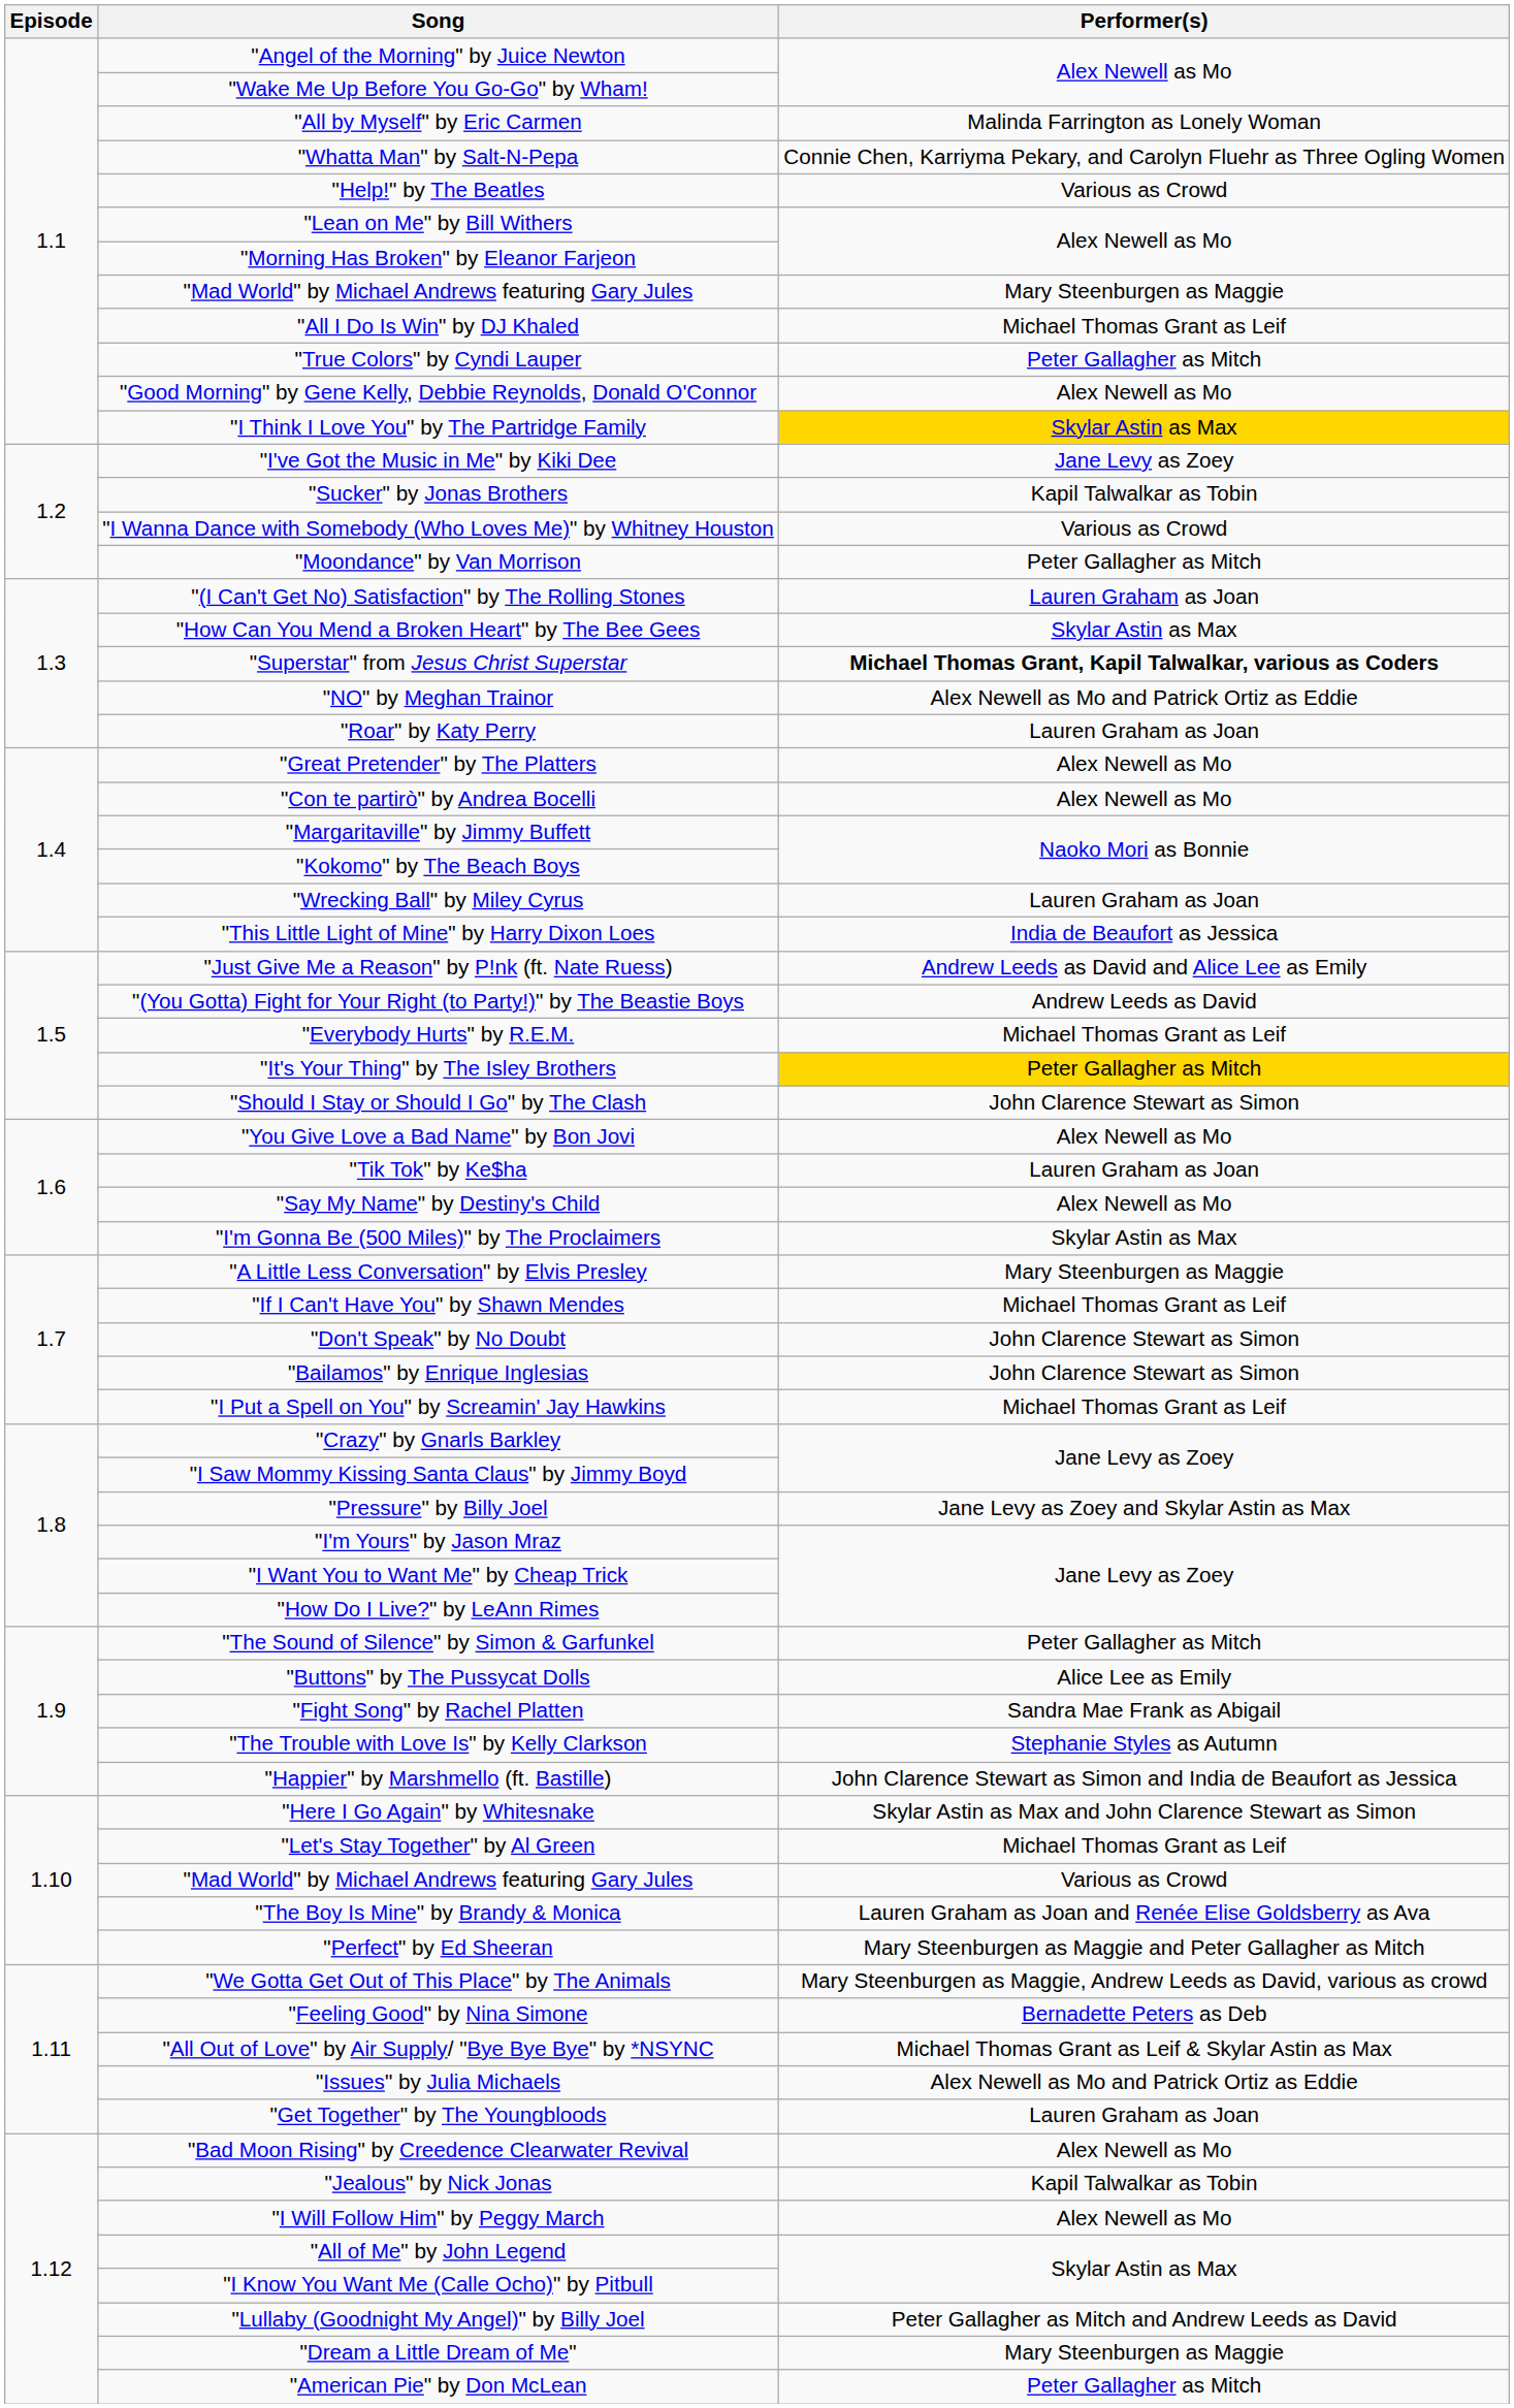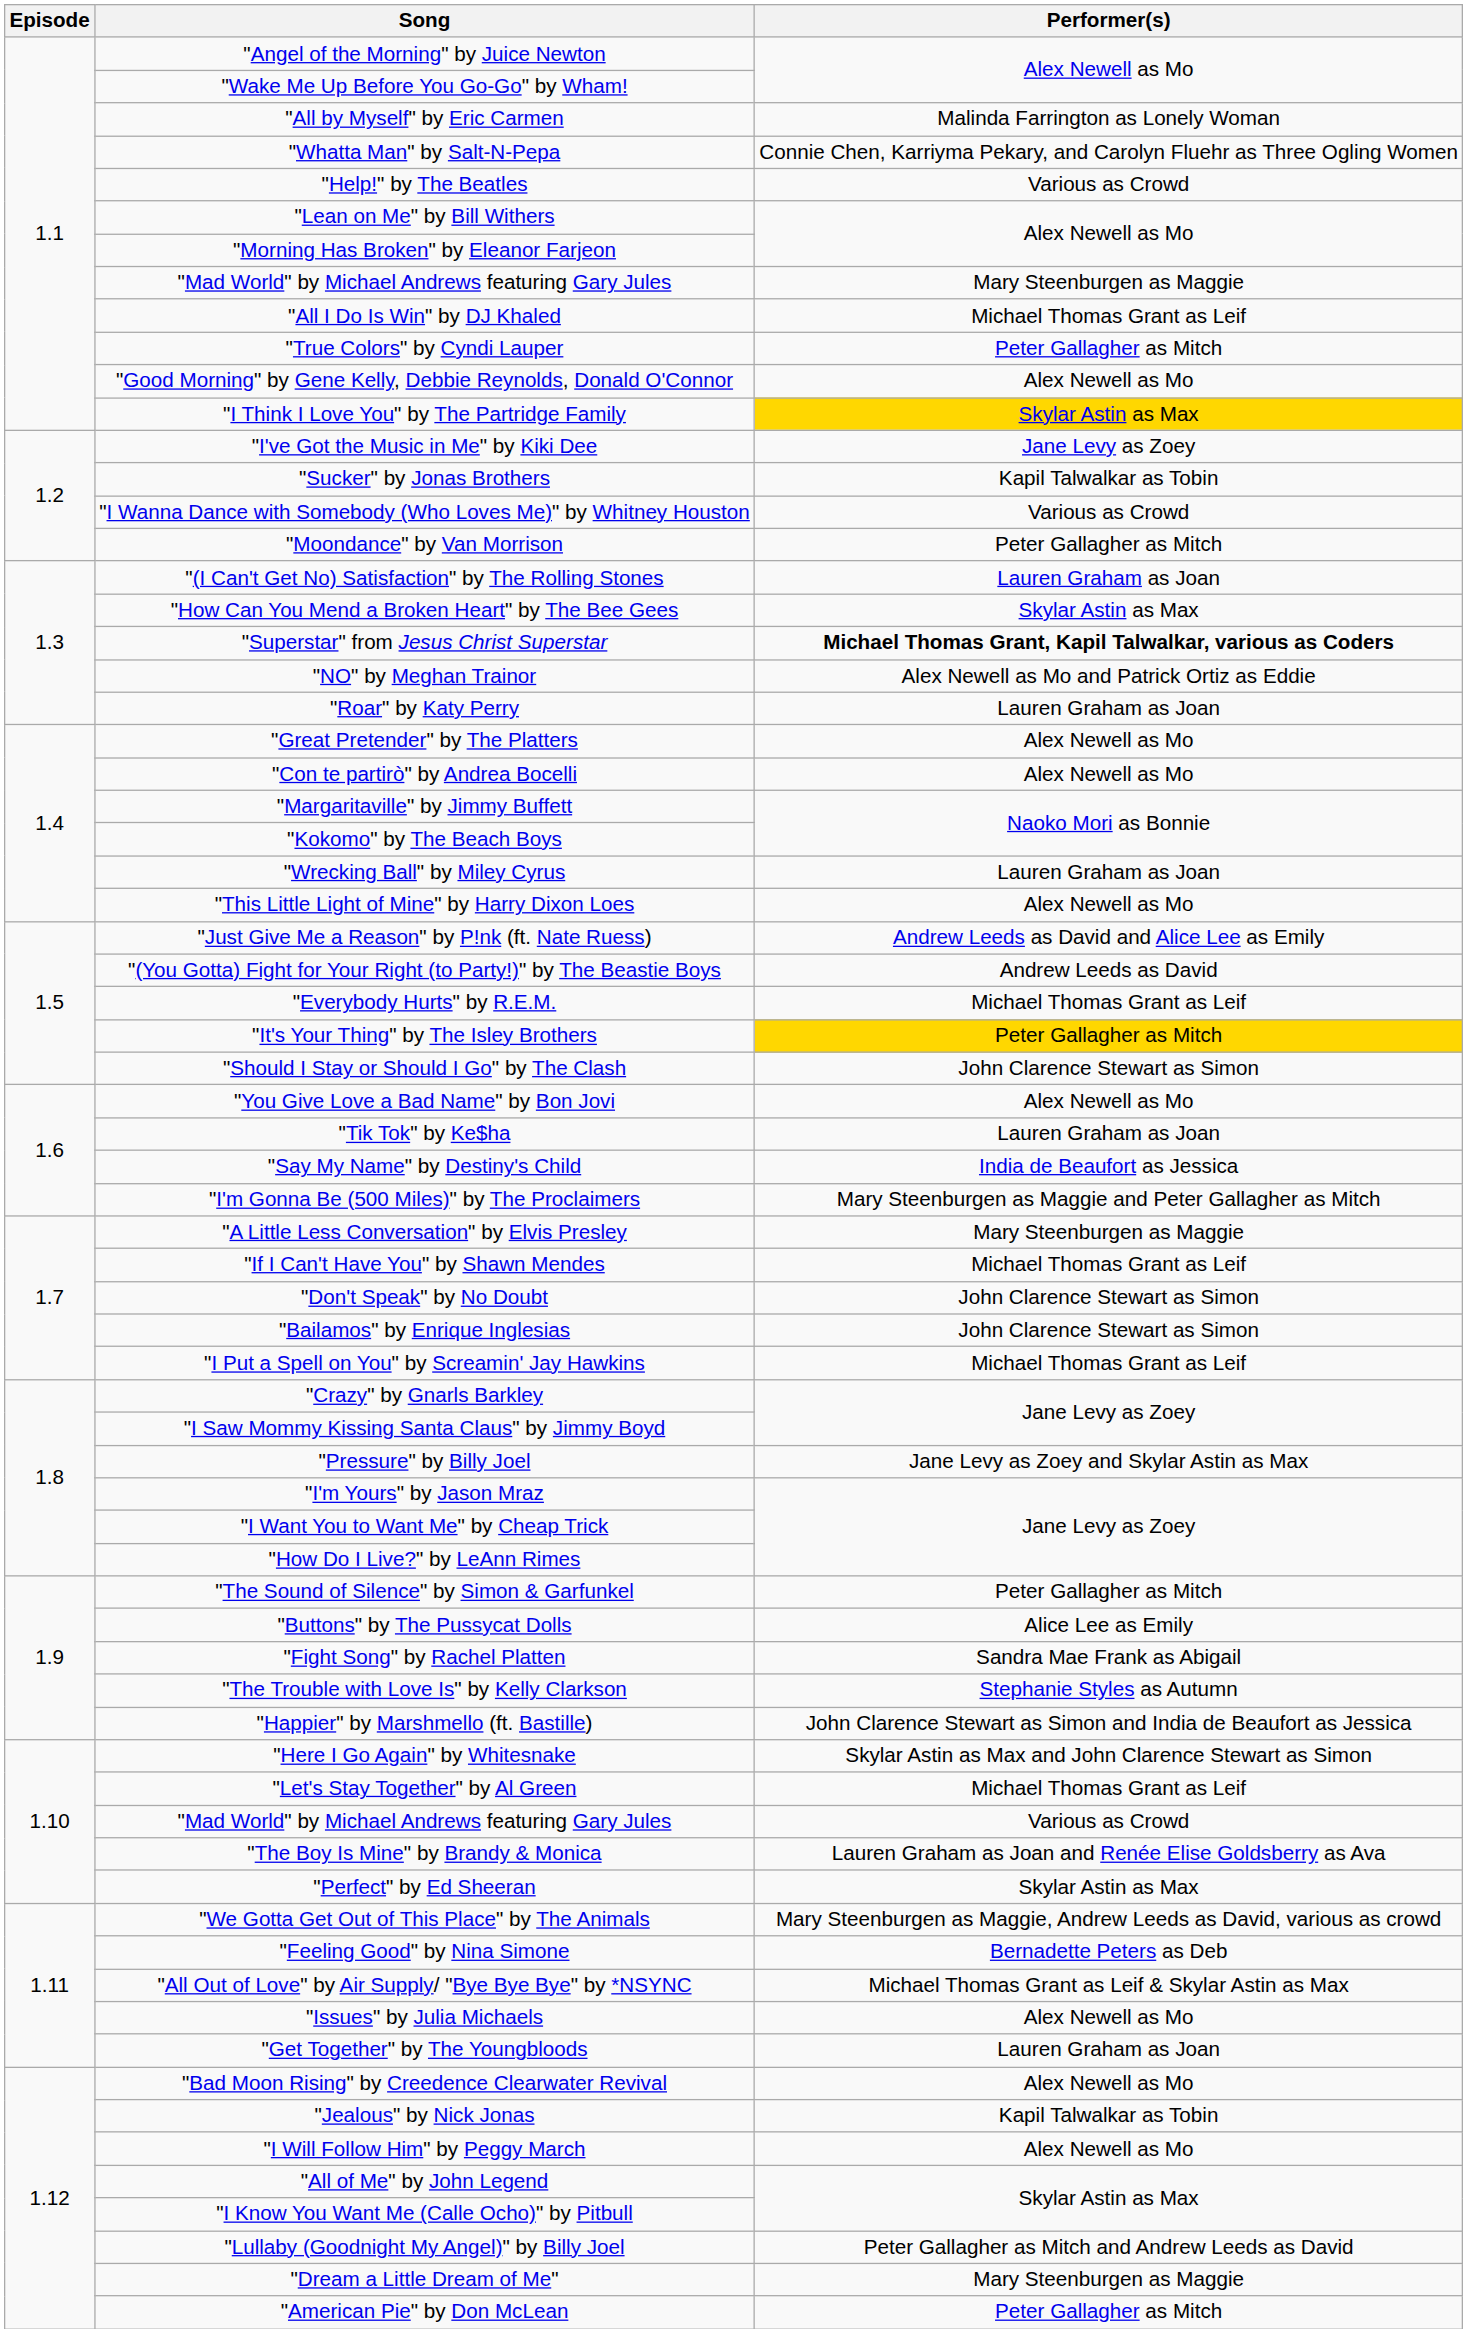 <table class="wikitable plainrowheaders" style="text-align:center;">
 <tr>
 <th style="row">Episode</th>
 <th style="row">Song</th>
 <th style="row">Performer(s)</th>
 </tr>
 <tr>
 <td rowspan="12">1.1</td>
 <td>"<a href='#'>Angel of the Morning</a>" by <a href='#'>Juice Newton</a></td>
 <td rowspan="2"><a href='#'>Alex Newell</a> as Mo</td>
 </tr>
 <tr>
 <td>"<a href='#'>Wake Me Up Before You Go-Go</a>" by <a href='#'>Wham!</a></td>
 </tr>
 <tr>
 <td>"<a href='#'>All by Myself</a>" by <a href='#'>Eric Carmen</a></td>
 <td>Malinda Farrington as Lonely Woman</td>
 </tr>
 <tr>
 <td>"<a href='#'>Whatta Man</a>" by <a href='#'>Salt-N-Pepa</a></td>
 <td>Connie Chen, Karriyma Pekary, and Carolyn Fluehr as Three Ogling Women</td>
 </tr>
 <tr>
 <td>"<a href='#'>Help!</a>" by <a href='#'>The Beatles</a></td>
 <td>Various as Crowd</td>
 </tr>
 <tr>
 <td>"<a href='#'>Lean on Me</a>" by <a href='#'>Bill Withers</a></td>
 <td rowspan="2">Alex Newell as Mo</td>
 </tr>
 <tr>
 <td>"<a href='#'>Morning Has Broken</a>" by <a href='#'>Eleanor Farjeon</a></td>
 </tr>
 <tr>
 <td>"<a href='#'>Mad World</a>" by <a href='#'>Michael Andrews</a> featuring <a href='#'>Gary Jules</a></td>
 <td>Mary Steenburgen as Maggie</td>
 </tr>
 <tr>
 <td>"<a href='#'>All I Do Is Win</a>" by <a href='#'>DJ Khaled</a></td>
 <td>Michael Thomas Grant as Leif</td>
 </tr>
 <tr>
 <td>"<a href='#'>True Colors</a>" by <a href='#'>Cyndi Lauper</a></td>
 <td><a href='#'>Peter Gallagher</a> as Mitch</td>
 </tr>
 <tr>
 <td>"<a href='#'>Good Morning</a>" by <a href='#'>Gene Kelly</a>, <a href='#'>Debbie Reynolds</a>, <a href='#'>Donald O'Connor</a></td>
 <td>Alex Newell as Mo</td>
 </tr>
 <tr>
 <td>"<a href='#'>I Think I Love You</a>" by <a href='#'>The Partridge Family</a></td>
 <td style="background: gold;"><a href='#'>Skylar Astin</a> as Max</td>
 </tr>
 <tr>
 <td rowspan="4">1.2</td>
 <td>"<a href='#'>I've Got the Music in Me</a>" by <a href='#'>Kiki Dee</a></td>
 <td><a href='#'>Jane Levy</a> as Zoey</td>
 </tr>
 <tr>
 <td>"<a href='#'>Sucker</a>" by <a href='#'>Jonas Brothers</a></td>
 <td>Kapil Talwalkar as Tobin</td>
 </tr>
 <tr>
 <td>"<a href='#'>I Wanna Dance with Somebody (Who Loves Me)</a>" by <a href='#'>Whitney Houston</a></td>
 <td>Various as Crowd</td>
 </tr>
 <tr>
 <td>"<a href='#'>Moondance</a>" by <a href='#'>Van Morrison</a></td>
 <td>Peter Gallagher as Mitch</td>
 </tr>
 <tr>
 <td rowspan="5">1.3</td>
 <td>"<a href='#'>(I Can't Get No) Satisfaction</a>" by <a href='#'>The Rolling Stones</a></td>
 <td><a href='#'>Lauren Graham</a> as Joan</td>
 </tr>
 <tr>
 <td>"<a href='#'>How Can You Mend a Broken Heart</a>" by <a href='#'>The Bee Gees</a></td>
 <td><a href='#'>Skylar Astin</a> as Max</td>
 </tr>
 <tr>
 <td>"<a href='#'>Superstar</a>" from <em><a href='#'>Jesus Christ Superstar</a></em></td>
 <td><strong>Michael Thomas Grant, Kapil Talwalkar, various as Coders</strong></td>
 </tr>
 <tr>
 <td>"<a href='#'>NO</a>" by <a href='#'>Meghan Trainor</a></td>
 <td>Alex Newell as Mo and Patrick Ortiz as Eddie</td>
 </tr>
 <tr>
 <td>"<a href='#'>Roar</a>" by <a href='#'>Katy Perry</a></td>
 <td>Lauren Graham as Joan</td>
 </tr>
 <tr>
 <td rowspan="6">1.4</td>
 <td>"<a href='#'>Great Pretender</a>" by <a href='#'>The Platters</a></td>
 <td>Alex Newell as Mo</td>
 </tr>
 <tr>
 <td>"<a href='#'>Con te partirò</a>" by <a href='#'>Andrea Bocelli</a></td>
 <td>Alex Newell as Mo</td>
 </tr>
 <tr>
 <td>"<a href='#'>Margaritaville</a>" by <a href='#'>Jimmy Buffett</a></td>
 <td rowspan="2"><a href='#'>Naoko Mori</a> as Bonnie</td>
 </tr>
 <tr>
 <td>"<a href='#'>Kokomo</a>" by <a href='#'>The Beach Boys</a></td>
 </tr>
 <tr>
 <td>"<a href='#'>Wrecking Ball</a>" by <a href='#'>Miley Cyrus</a></td>
 <td>Lauren Graham as Joan</td>
 </tr>
 <tr>
 <td>"<a href='#'>This Little Light of Mine</a>" by <a href='#'>Harry Dixon Loes</a></td>
-<td><a href='#'>India de Beaufort</a> as Jessica</td>
+<td>Alex Newell as Mo</td>
 </tr>
 <tr>
 <td rowspan="5.">1.5</td>
 <td>"<a href='#'>Just Give Me a Reason</a>" by <a href='#'>P!nk</a> (ft. <a href='#'>Nate Ruess</a>)</td>
 <td><a href='#'>Andrew Leeds</a> as David and <a href='#'>Alice Lee</a> as Emily</td>
 </tr>
 <tr>
 <td>"<a href='#'>(You Gotta) Fight for Your Right (to Party!)</a>" by <a href='#'>The Beastie Boys</a></td>
 <td>Andrew Leeds as David</td>
 </tr>
 <tr>
 <td>"<a href='#'>Everybody Hurts</a>" by <a href='#'>R.E.M.</a></td>
 <td>Michael Thomas Grant as Leif</td>
 </tr>
 <tr>
 <td>"<a href='#'>It's Your Thing</a>" by <a href='#'>The Isley Brothers</a></td>
 <td style="background: gold;">Peter Gallagher as Mitch</td>
 </tr>
 <tr>
 <td>"<a href='#'>Should I Stay or Should I Go</a>" by <a href='#'>The Clash</a></td>
 <td>John Clarence Stewart as Simon</td>
 </tr>
 <tr>
 <td rowspan="4">1.6</td>
 <td>"<a href='#'>You Give Love a Bad Name</a>" by <a href='#'>Bon Jovi</a></td>
 <td>Alex Newell as Mo</td>
 </tr>
 <tr>
 <td>"<a href='#'>Tik Tok</a>" by <a href='#'>Ke$ha</a></td>
 <td>Lauren Graham as Joan</td>
 </tr>
 <tr>
 <td>"<a href='#'>Say My Name</a>" by <a href='#'>Destiny's Child</a></td>
-<td>Alex Newell as Mo</td>
+<td><a href='#'>India de Beaufort</a> as Jessica</td>
 </tr>
 <tr>
 <td>"<a href='#'>I'm Gonna Be (500 Miles)</a>" by <a href='#'>The Proclaimers</a></td>
-<td>Skylar Astin as Max</td>
+<td>Mary Steenburgen as Maggie and Peter Gallagher as Mitch</td>
 </tr>
 <tr>
 <td rowspan="5">1.7</td>
 <td>"<a href='#'>A Little Less Conversation</a>" by <a href='#'>Elvis Presley</a></td>
 <td>Mary Steenburgen as Maggie</td>
 </tr>
 <tr>
 <td>"<a href='#'>If I Can't Have You</a>" by <a href='#'>Shawn Mendes</a></td>
 <td>Michael Thomas Grant as Leif</td>
 </tr>
 <tr>
 <td>"<a href='#'>Don't Speak</a>" by <a href='#'>No Doubt</a></td>
 <td>John Clarence Stewart as Simon</td>
 </tr>
 <tr>
 <td>"<a href='#'>Bailamos</a>" by <a href='#'>Enrique Inglesias</a></td>
 <td>John Clarence Stewart as Simon</td>
 </tr>
 <tr>
 <td>"<a href='#'>I Put a Spell on You</a>" by <a href='#'>Screamin' Jay Hawkins</a></td>
 <td>Michael Thomas Grant as Leif</td>
 </tr>
 <tr>
 <td rowspan="6">1.8</td>
 <td>"<a href='#'>Crazy</a>" by <a href='#'>Gnarls Barkley</a></td>
 <td rowspan="2">Jane Levy as Zoey</td>
 </tr>
 <tr>
 <td>"<a href='#'>I Saw Mommy Kissing Santa Claus</a>" by <a href='#'>Jimmy Boyd</a></td>
 </tr>
 <tr>
 <td>"<a href='#'>Pressure</a>" by <a href='#'>Billy Joel</a></td>
 <td>Jane Levy as Zoey and Skylar Astin as Max</td>
 </tr>
 <tr>
 <td>"<a href='#'>I'm Yours</a>" by <a href='#'>Jason Mraz</a></td>
 <td rowspan="3">Jane Levy as Zoey</td>
 </tr>
 <tr>
 <td>"<a href='#'>I Want You to Want Me</a>" by <a href='#'>Cheap Trick</a></td>
 </tr>
 <tr>
 <td>"<a href='#'>How Do I Live?</a>" by <a href='#'>LeAnn Rimes</a></td>
 </tr>
 <tr>
 <td rowspan="5">1.9</td>
 <td>"<a href='#'>The Sound of Silence</a>" by <a href='#'>Simon & Garfunkel</a></td>
 <td>Peter Gallagher as Mitch</td>
 </tr>
 <tr>
 <td>"<a href='#'>Buttons</a>" by <a href='#'>The Pussycat Dolls</a></td>
 <td>Alice Lee as Emily</td>
 </tr>
 <tr>
 <td>"<a href='#'>Fight Song</a>" by <a href='#'>Rachel Platten</a></td>
 <td>Sandra Mae Frank as Abigail</td>
 </tr>
 <tr>
 <td>"<a href='#'>The Trouble with Love Is</a>" by <a href='#'>Kelly Clarkson</a></td>
 <td><a href='#'>Stephanie Styles</a> as Autumn</td>
 </tr>
 <tr>
 <td>"<a href='#'>Happier</a>" by <a href='#'>Marshmello</a> (ft. <a href='#'>Bastille</a>)</td>
 <td>John Clarence Stewart as Simon and India de Beaufort as Jessica</td>
 </tr>
 <tr>
 <td rowspan="5">1.10</td>
 <td>"<a href='#'>Here I Go Again</a>" by <a href='#'>Whitesnake</a></td>
 <td>Skylar Astin as Max and John Clarence Stewart as Simon</td>
 </tr>
 <tr>
 <td>"<a href='#'>Let's Stay Together</a>" by <a href='#'>Al Green</a></td>
 <td>Michael Thomas Grant as Leif</td>
 </tr>
 <tr>
 <td>"<a href='#'>Mad World</a>" by <a href='#'>Michael Andrews</a> featuring <a href='#'>Gary Jules</a></td>
 <td>Various as Crowd</td>
 </tr>
 <tr>
 <td>"<a href='#'>The Boy Is Mine</a>" by <a href='#'>Brandy & Monica</a></td>
 <td>Lauren Graham as Joan and <a href='#'>Renée Elise Goldsberry</a> as Ava</td>
 </tr>
 <tr>
 <td>"<a href='#'>Perfect</a>" by <a href='#'>Ed Sheeran</a></td>
-<td>Mary Steenburgen as Maggie and Peter Gallagher as Mitch</td>
+<td>Skylar Astin as Max</td>
 </tr>
 <tr>
 <td rowspan="5">1.11</td>
 <td>"<a href='#'>We Gotta Get Out of This Place</a>" by <a href='#'>The Animals</a></td>
 <td>Mary Steenburgen as Maggie, Andrew Leeds as David, various as crowd</td>
 </tr>
 <tr>
 <td>"<a href='#'>Feeling Good</a>" by <a href='#'>Nina Simone</a></td>
 <td><a href='#'>Bernadette Peters</a> as Deb</td>
 </tr>
 <tr>
 <td>"<a href='#'>All Out of Love</a>" by <a href='#'>Air Supply</a>/ "<a href='#'>Bye Bye Bye</a>" by <a href='#'>*NSYNC</a></td>
 <td>Michael Thomas Grant as Leif & Skylar Astin as Max</td>
 </tr>
 <tr>
 <td>"<a href='#'>Issues</a>" by <a href='#'>Julia Michaels</a></td>
-<td>Alex Newell as Mo and Patrick Ortiz as Eddie</td>
+<td>Alex Newell as Mo</td>
 </tr>
 <tr>
 <td>"<a href='#'>Get Together</a>" by <a href='#'>The Youngbloods</a></td>
 <td>Lauren Graham as Joan</td>
 </tr>
 <tr>
 <td rowspan="8">1.12</td>
 <td>"<a href='#'>Bad Moon Rising</a>" by <a href='#'>Creedence Clearwater Revival</a></td>
 <td>Alex Newell as Mo</td>
 </tr>
 <tr>
 <td>"<a href='#'>Jealous</a>" by <a href='#'>Nick Jonas</a></td>
 <td>Kapil Talwalkar as Tobin</td>
 </tr>
 <tr>
 <td>"<a href='#'>I Will Follow Him</a>" by <a href='#'>Peggy March</a></td>
 <td>Alex Newell as Mo</td>
 </tr>
 <tr>
 <td>"<a href='#'>All of Me</a>" by <a href='#'>John Legend</a></td>
 <td rowspan="2">Skylar Astin as Max</td>
 </tr>
 <tr>
 <td>"<a href='#'>I Know You Want Me (Calle Ocho)</a>" by <a href='#'>Pitbull</a></td>
 </tr>
 <tr>
 <td>"<a href='#'>Lullaby (Goodnight My Angel)</a>" by <a href='#'>Billy Joel</a></td>
 <td>Peter Gallagher as Mitch and Andrew Leeds as David</td>
 </tr>
 <tr>
 <td>"<a href='#'>Dream a Little Dream of Me</a>"</td>
 <td>Mary Steenburgen as Maggie</td>
 </tr>
 <tr>
 <td>"<a href='#'>American Pie</a>" by <a href='#'>Don McLean</a></td>
 <td><a href='#'>Peter Gallagher</a> as Mitch</td>
 </tr>
 </table>
